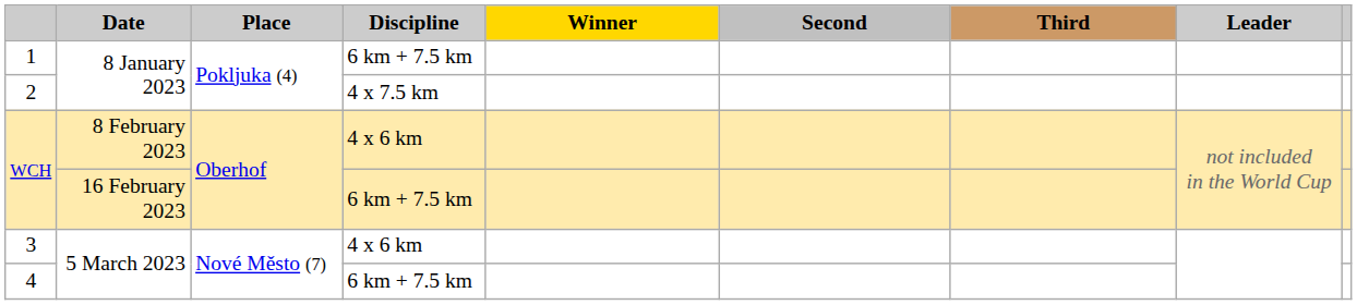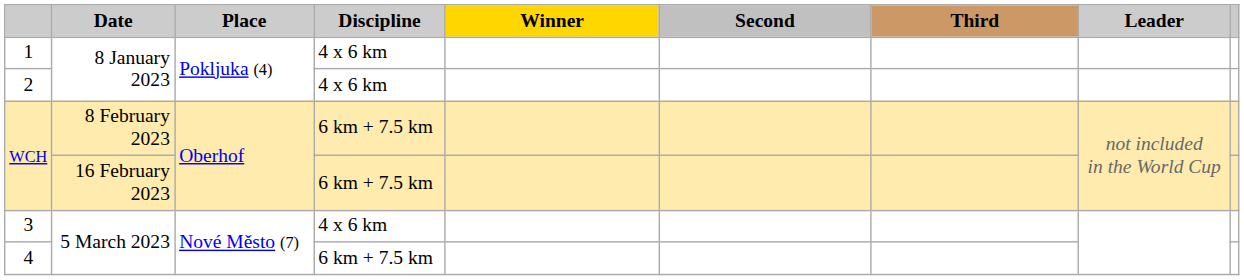 <table class="wikitable plainrowheaders" style="background:#fff; font-size:86%; line-height:16px; border:grey solid 1px; border-collapse:collapse;">
 <tr>
 <th scope="col" style="background:#ccc; width=5 px;"></th>
 <th scope="col" style="background:#ccc; width:100px;">Date</th>
 <th scope="col" style="background:#ccc; width:120px;">Place <br> </th>
 <th scope="col" style="background:#ccc; width:105px;">Discipline</th>
 <th scope="col" style="background:gold; width:210px;">Winner</th>
 <th scope="col" style="background:silver; width:210px;">Second</th>
 <th scope="col" style="background:#c96; width:210px;">Third</th>
 <th scope="col" style="background:#ccc; width:135px;">Leader <br> </th>
 <th scope="col" style="background:#ccc; width=5 px;"></th>
 </tr>
 <tr>
 <td align="center">1</td>
 <td rowspan=2 align="right">8 January 2023</td>
 <td rowspan=2> <a href='#'>Pokljuka</a> <small>(4)</small></td>
-<td>6 km + 7.5 km <br></td>
+<td>4 x 6 km</td>
 <td></td>
 <td></td>
 <td></td>
 <td></td>
 <td></td>
 </tr>
 <tr>
 <td align="center">2</td>
-<td>4 x 7.5 km</td>
+<td>4 x 6 km</td>
 <td></td>
 <td></td>
 <td></td>
 <td></td>
 <td></td>
 </tr>
 <tr style="background:#FFEBAD">
 <td rowspan=2 align="center"><small><a href='#'>WCH</a></small></td>
 <td align="right">8 February 2023</td>
 <td rowspan=2> <a href='#'>Oberhof</a></td>
-<td>4 x 6 km</td>
+<td>6 km + 7.5 km <br></td>
 <td></td>
 <td></td>
 <td></td>
 <td rowspan=2 align="center" style=color:#696969><em>not included<br>in the World Cup</em></td>
 <td></td>
 </tr>
 <tr style="background:#FFEBAD">
 <td align="right">16 February 2023</td>
 <td>6 km + 7.5 km <br></td>
 <td></td>
 <td></td>
 <td></td>
 <td></td>
 </tr>
 <tr>
 <td align="center">3</td>
 <td rowspan=2 align="right">5 March 2023</td>
 <td rowspan=2> <a href='#'>Nové Město</a> <small>(7)</small></td>
 <td>4 x 6 km</td>
 <td></td>
 <td></td>
 <td></td>
 <td rowspan=2></td>
 <td></td>
 </tr>
 <tr>
 <td align="center">4</td>
 <td>6 km + 7.5 km <br></td>
 <td></td>
 <td></td>
 <td></td>
 <td></td>
 </tr>
 </table>
